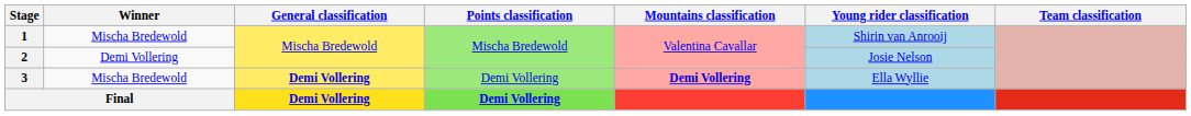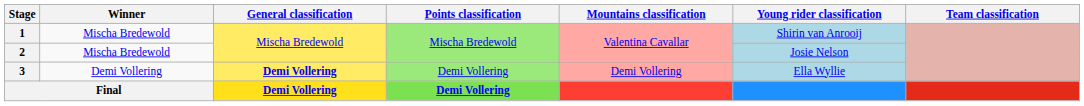 <table class="wikitable" style="text-align: center; font-size:smaller;">
 <tr>
 <th style="width:1%;">Stage</th>
 <th style="width:12.25%;">Winner</th>
 <th style="width:12.25%;"><a href='#'>General classification</a><br></th>
 <th style="width:12.25%;"><a href='#'>Points classification</a><br></th>
 <th style="width:12.25%;"><a href='#'>Mountains classification</a><br></th>
 <th style="width:12.25%;"><a href='#'>Young rider classification</a><br></th>
 <th style="width:12.25%;"><a href='#'>Team classification</a></th>
 </tr>
 <tr>
 <th>1</th>
 <td><a href='#'>Mischa Bredewold</a></td>
 <td style="background:#FFEB64;" rowspan="2"><a href='#'>Mischa Bredewold</a></td>
 <td style="background:#9CE97B;" rowspan="2"><a href='#'>Mischa Bredewold</a></td>
 <td style="background:#FFA8A4;" rowspan="2"><a href='#'>Valentina Cavallar</a></td>
 <td style="background:lightblue;"><a href='#'>Shirin van Anrooij</a></td>
 <td style="background:#E4B3AB;" rowspan="3"></td>
 </tr>
 <tr>
 <th>2</th>
-<td><a href='#'>Demi Vollering</a></td>
+<td><a href='#'>Mischa Bredewold</a></td>
 <td style="background:lightblue;"><a href='#'>Josie Nelson</a></td>
 </tr>
 <tr>
 <th>3</th>
-<td><a href='#'>Mischa Bredewold</a></td>
+<td><a href='#'>Demi Vollering</a></td>
 <td style="background:#FFEB64;"><strong><a href='#'>Demi Vollering</a></strong></td>
 <td style="background:#9CE97B;"><a href='#'>Demi Vollering</a></td>
-<td style="background:#FFA8A4;"><strong><a href='#'>Demi Vollering</a></strong></td>
+<td style="background:#FFA8A4;"><a href='#'>Demi Vollering</a></td>
 <td style="background:lightblue;"><a href='#'>Ella Wyllie</a></td>
 </tr>
 <tr>
 <th colspan="2">Final</th>
 <th style="background:#FFE01A;"><a href='#'>Demi Vollering</a></th>
 <th style="background:#7CE151;"><a href='#'>Demi Vollering</a></th>
 <th style="background:#FF3E33;"></th>
 <th style="background:dodgerblue;"></th>
 <th style="background:#E42A19;"></th>
 </tr>
 </table>
